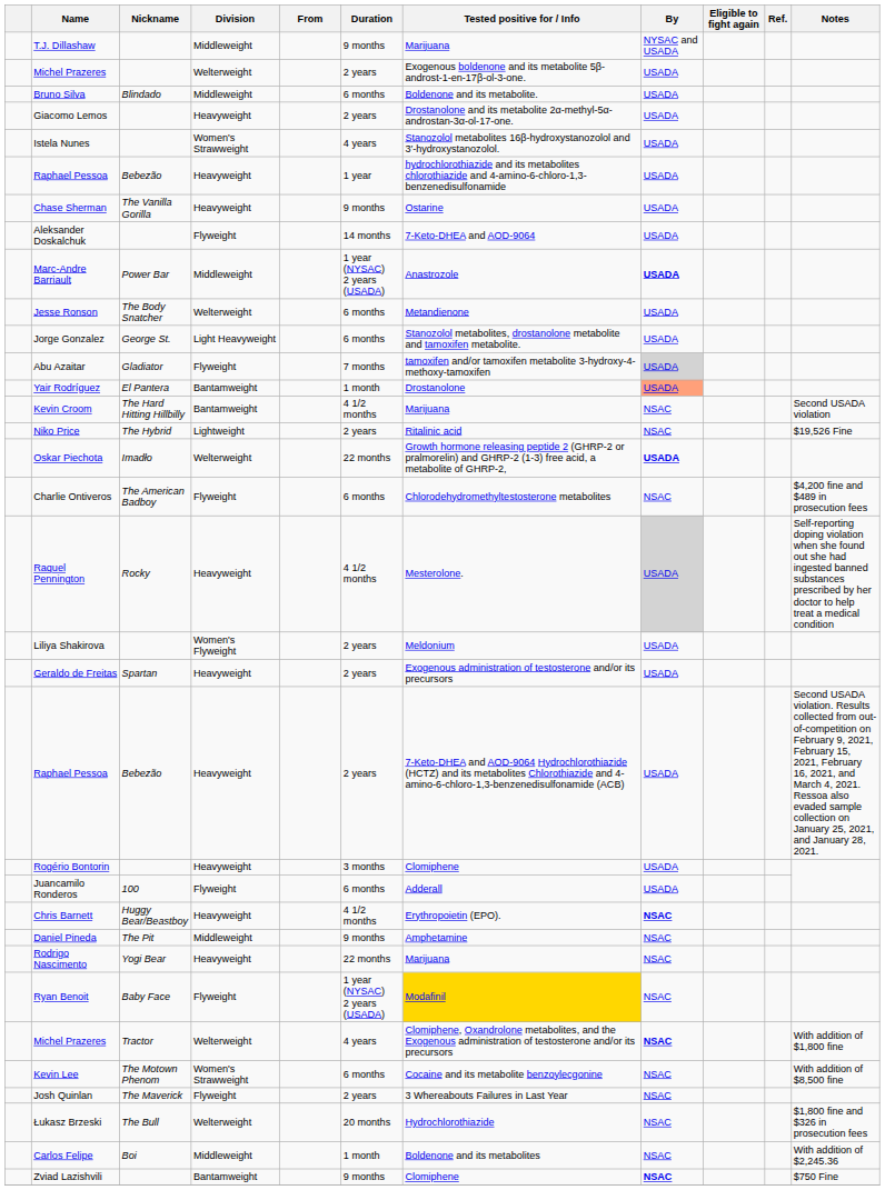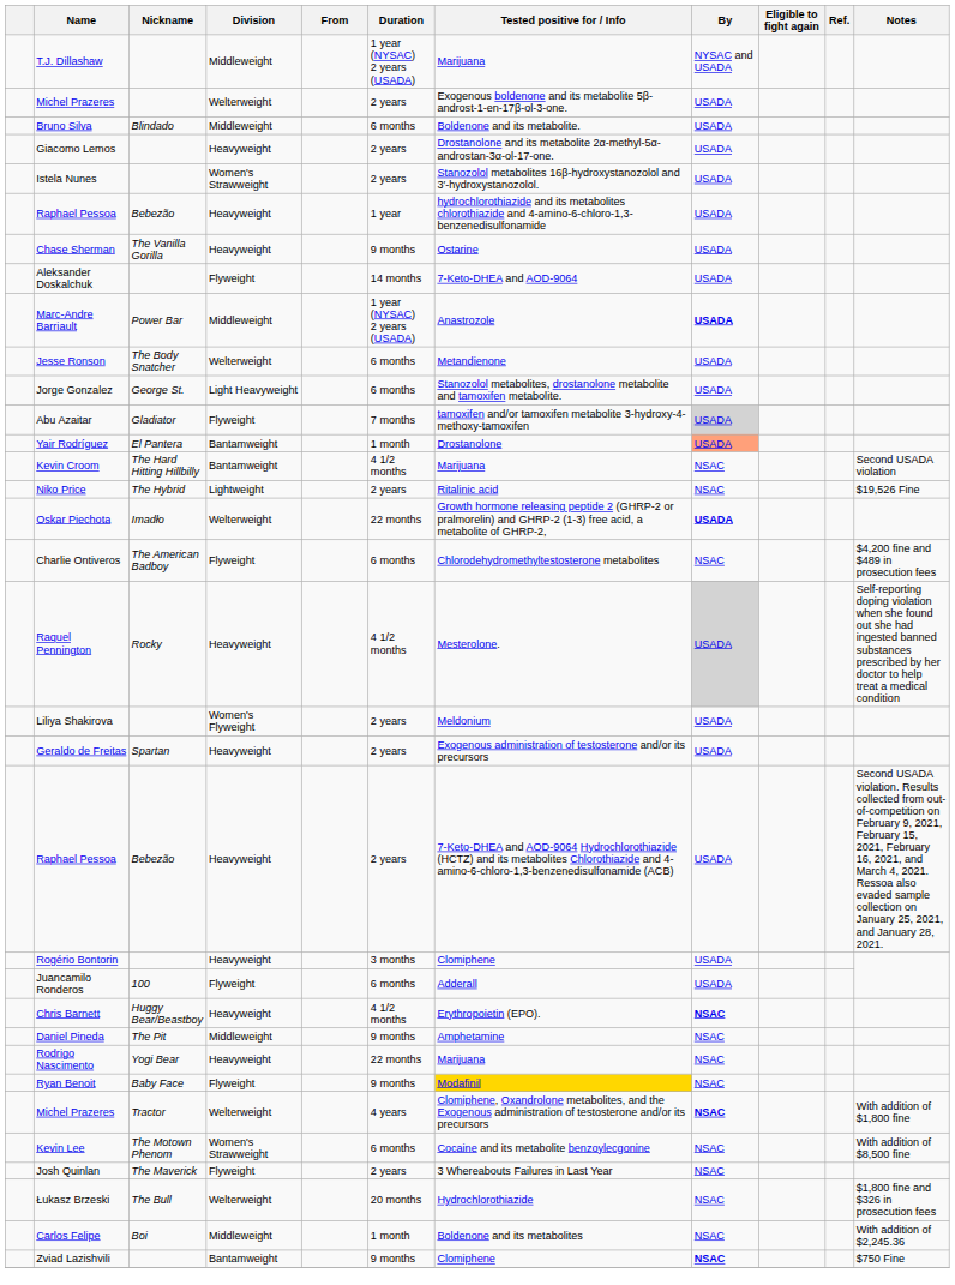 <table class="sortable wikitable succession-box" style="font-size:90%;">
 <tr>
 <th width=3%></th>
 <th width=10%>Name</th>
 <th width=8%>Nickname</th>
 <th width=10%>Division</th>
 <th width=7%>From</th>
 <th width=7%>Duration</th>
 <th width=27%>Tested positive for / Info</th>
 <th width=7%>By</th>
 <th width=7%>Eligible to <br>fight again</th>
 <th width=3%>Ref.</th>
 <th width=10%>Notes</th>
 </tr>
 <tr>
 <td></td>
 <td><a href='#'>T.J. Dillashaw</a></td>
 <td></td>
 <td>Middleweight</td>
 <td></td>
-<td>9 months</td>
+<td>1 year (<a href='#'>NYSAC</a>)<br>2 years (<a href='#'>USADA</a>)</td>
 <td><a href='#'>Marijuana</a></td>
 <td><a href='#'>NYSAC</a> and <a href='#'>USADA</a></td>
 <td></td>
 <td><br></td>
 <td></td>
 </tr>
 <tr>
 <td></td>
 <td><a href='#'>Michel Prazeres</a></td>
 <td></td>
 <td>Welterweight</td>
 <td></td>
 <td>2 years</td>
 <td>Exogenous <a href='#'>boldenone</a> and its metabolite 5β-androst-1-en-17β-ol-3-one.</td>
 <td><a href='#'>USADA</a></td>
 <td></td>
 <td></td>
 <td></td>
 </tr>
 <tr>
 <td></td>
 <td><a href='#'>Bruno Silva</a></td>
 <td><em>Blindado</em></td>
 <td>Middleweight</td>
 <td></td>
 <td>6 months</td>
 <td><a href='#'>Boldenone</a> and its metabolite.</td>
 <td><a href='#'>USADA</a></td>
 <td></td>
 <td></td>
 <td></td>
 </tr>
 <tr>
 <td></td>
 <td>Giacomo Lemos</td>
 <td></td>
 <td>Heavyweight</td>
 <td></td>
 <td>2 years</td>
 <td><a href='#'>Drostanolone</a> and its metabolite 2α-methyl-5α-androstan-3α-ol-17-one.</td>
 <td><a href='#'>USADA</a></td>
 <td></td>
 <td></td>
 <td></td>
 </tr>
 <tr>
 <td></td>
 <td>Istela Nunes</td>
 <td></td>
 <td>Women's Strawweight</td>
 <td></td>
-<td>4 years</td>
+<td>2 years</td>
 <td><a href='#'>Stanozolol</a> metabolites 16β-hydroxystanozolol and 3′-hydroxystanozolol.</td>
 <td><a href='#'>USADA</a></td>
 <td></td>
 <td></td>
 <td></td>
 </tr>
 <tr>
 <td></td>
 <td><a href='#'>Raphael Pessoa</a></td>
 <td><em>Bebezão</em></td>
 <td>Heavyweight</td>
 <td></td>
 <td>1 year</td>
 <td><a href='#'>hydrochlorothiazide</a> and its metabolites <a href='#'>chlorothiazide</a> and 4-amino-6-chloro-1,3-benzenedisulfonamide</td>
 <td><a href='#'>USADA</a></td>
 <td></td>
 <td></td>
 <td></td>
 </tr>
 <tr>
 <td></td>
 <td><a href='#'>Chase Sherman</a></td>
 <td><em>The Vanilla Gorilla</em></td>
 <td>Heavyweight</td>
 <td></td>
 <td>9 months</td>
 <td><a href='#'>Ostarine</a></td>
 <td><a href='#'>USADA</a></td>
 <td></td>
 <td></td>
 <td></td>
 </tr>
 <tr>
 <td></td>
 <td>Aleksander Doskalchuk</td>
 <td></td>
 <td>Flyweight</td>
 <td></td>
 <td>14 months</td>
 <td><a href='#'>7-Keto-DHEA</a> and <a href='#'>AOD-9064</a></td>
 <td><a href='#'>USADA</a></td>
 <td></td>
 <td></td>
 <td></td>
 </tr>
 <tr>
 <td></td>
 <td><a href='#'>Marc-Andre Barriault</a></td>
 <td><em>Power Bar</em></td>
 <td>Middleweight</td>
 <td></td>
 <td>1 year (<a href='#'>NYSAC</a>)<br>2 years (<a href='#'>USADA</a>)</td>
 <td><a href='#'>Anastrozole</a></td>
 <td><strong><a href='#'>USADA</a></strong></td>
 <td></td>
 <td></td>
 <td></td>
 </tr>
 <tr>
 <td></td>
 <td><a href='#'>Jesse Ronson</a></td>
 <td><em>The Body Snatcher</em></td>
 <td>Welterweight</td>
 <td></td>
 <td>6 months</td>
 <td><a href='#'>Metandienone</a></td>
 <td><a href='#'>USADA</a></td>
 <td></td>
 <td></td>
 <td></td>
 </tr>
 <tr>
 <td></td>
 <td>Jorge Gonzalez</td>
 <td><em>George St.</em></td>
 <td>Light Heavyweight</td>
 <td></td>
 <td>6 months</td>
 <td><a href='#'>Stanozolol</a> metabolites, <a href='#'>drostanolone</a> metabolite and <a href='#'>tamoxifen</a> metabolite.</td>
 <td><a href='#'>USADA</a></td>
 <td></td>
 <td></td>
 <td></td>
 </tr>
 <tr>
 <td></td>
 <td>Abu Azaitar</td>
 <td><em>Gladiator</em></td>
 <td>Flyweight</td>
 <td></td>
 <td>7 months</td>
 <td><a href='#'>tamoxifen</a> and/or tamoxifen metabolite 3-hydroxy-4-methoxy-tamoxifen</td>
 <td style="background: lightgrey;"><a href='#'>USADA</a></td>
 <td></td>
 <td></td>
 <td></td>
 </tr>
 <tr>
 <td></td>
 <td><a href='#'>Yair Rodríguez</a></td>
 <td><em>El Pantera</em></td>
 <td>Bantamweight</td>
 <td></td>
 <td>1 month</td>
 <td><a href='#'>Drostanolone</a></td>
 <td style="background: lightsalmon;"><a href='#'>USADA</a></td>
 <td></td>
 <td></td>
 <td></td>
 </tr>
 <tr>
 <td></td>
 <td><a href='#'>Kevin Croom</a></td>
 <td><em>The Hard Hitting Hillbilly</em></td>
 <td>Bantamweight</td>
 <td></td>
 <td>4 1/2 months</td>
 <td><a href='#'>Marijuana</a></td>
 <td><a href='#'>NSAC</a></td>
 <td></td>
 <td></td>
 <td>Second USADA violation</td>
 </tr>
 <tr>
 <td></td>
 <td><a href='#'>Niko Price</a></td>
 <td><em>The Hybrid</em></td>
 <td>Lightweight</td>
 <td></td>
 <td>2 years</td>
 <td><a href='#'>Ritalinic acid</a></td>
 <td><a href='#'>NSAC</a></td>
 <td></td>
 <td></td>
 <td>$19,526 Fine</td>
 </tr>
 <tr>
 <td></td>
 <td><a href='#'>Oskar Piechota</a></td>
 <td><em>Imadło</em></td>
 <td>Welterweight</td>
 <td></td>
 <td>22 months</td>
 <td><a href='#'>Growth hormone releasing peptide 2</a> (GHRP-2 or pralmorelin) and GHRP-2 (1-3) free acid, a metabolite of GHRP-2,</td>
 <td><strong><a href='#'>USADA</a></strong></td>
 <td></td>
 <td></td>
 <td></td>
 </tr>
 <tr>
 <td></td>
 <td>Charlie Ontiveros</td>
 <td><em>The American Badboy</em></td>
 <td>Flyweight</td>
 <td></td>
 <td>6 months</td>
 <td><a href='#'>Chlorodehydromethyltestosterone</a> metabolites</td>
 <td><a href='#'>NSAC</a></td>
 <td></td>
 <td></td>
 <td>$4,200 fine and $489 in prosecution fees</td>
 </tr>
 <tr>
 <td></td>
 <td><a href='#'>Raquel Pennington</a></td>
 <td><em>Rocky</em></td>
 <td>Heavyweight</td>
 <td></td>
 <td>4 1/2 months</td>
 <td><a href='#'>Mesterolone</a>.</td>
 <td style="background: lightgrey;"><a href='#'>USADA</a></td>
 <td></td>
 <td></td>
 <td>Self-reporting doping violation when she found out she had ingested banned substances prescribed by her doctor to help treat a medical condition</td>
 </tr>
 <tr>
 <td></td>
 <td>Liliya Shakirova</td>
 <td></td>
 <td>Women's Flyweight</td>
 <td></td>
 <td>2 years</td>
 <td><a href='#'>Meldonium</a></td>
 <td><a href='#'>USADA</a></td>
 <td></td>
 <td></td>
 <td></td>
 </tr>
 <tr>
 <td></td>
 <td><a href='#'>Geraldo de Freitas</a></td>
 <td><em>Spartan</em></td>
 <td>Heavyweight</td>
 <td></td>
 <td>2 years</td>
 <td><a href='#'>Exogenous administration of testosterone</a> and/or its precursors</td>
 <td><a href='#'>USADA</a></td>
 <td></td>
 <td></td>
 <td></td>
 </tr>
 <tr>
 <td></td>
 <td><a href='#'>Raphael Pessoa</a></td>
 <td><em>Bebezão</em></td>
 <td>Heavyweight</td>
 <td></td>
 <td>2 years</td>
 <td><a href='#'>7-Keto-DHEA</a> and <a href='#'>AOD-9064</a>  <a href='#'>Hydrochlorothiazide</a> (HCTZ) and its metabolites <a href='#'>Chlorothiazide</a> and 4-amino-6-chloro-1,3-benzenedisulfonamide (ACB)</td>
 <td><a href='#'>USADA</a></td>
 <td></td>
 <td></td>
 <td>Second USADA violation. Results collected from out-of-competition on February 9, 2021, February 15, 2021, February 16, 2021, and March 4, 2021. Ressoa also evaded sample collection on January 25, 2021, and January 28, 2021.</td>
 </tr>
 <tr>
 <td></td>
 <td><a href='#'>Rogério Bontorin</a></td>
 <td></td>
 <td>Heavyweight</td>
 <td></td>
 <td>3 months</td>
 <td><a href='#'>Clomiphene</a></td>
 <td><a href='#'>USADA</a></td>
 <td></td>
 <td></td>
 </tr>
 <tr>
 <td></td>
 <td>Juancamilo Ronderos</td>
 <td><em>100</em></td>
 <td>Flyweight</td>
 <td></td>
 <td>6 months</td>
 <td><a href='#'>Adderall</a></td>
 <td><a href='#'>USADA</a></td>
 <td></td>
 <td></td>
 </tr>
 <tr>
 <td></td>
 <td><a href='#'>Chris Barnett</a></td>
 <td><em>Huggy Bear/Beastboy</em></td>
 <td>Heavyweight</td>
 <td></td>
 <td>4 1/2 months</td>
 <td><a href='#'>Erythropoietin</a> (EPO).</td>
 <td><strong><a href='#'>NSAC</a></strong></td>
 <td></td>
 <td></td>
 <td></td>
 </tr>
 <tr>
 <td></td>
 <td><a href='#'>Daniel Pineda</a></td>
 <td><em>The Pit</em></td>
 <td>Middleweight</td>
 <td></td>
 <td>9 months</td>
 <td><a href='#'>Amphetamine</a></td>
 <td><a href='#'>NSAC</a></td>
 <td></td>
 <td></td>
 <td></td>
 </tr>
 <tr>
 <td></td>
 <td><a href='#'>Rodrigo Nascimento</a></td>
 <td><em>Yogi Bear</em></td>
 <td>Heavyweight</td>
 <td></td>
 <td>22 months</td>
 <td><a href='#'>Marijuana</a></td>
 <td><a href='#'>NSAC</a></td>
 <td></td>
 <td></td>
 <td></td>
 </tr>
 <tr>
 <td></td>
 <td><a href='#'>Ryan Benoit</a></td>
 <td><em>Baby Face</em></td>
 <td>Flyweight</td>
 <td></td>
-<td>1 year (<a href='#'>NYSAC</a>)<br>2 years (<a href='#'>USADA</a>)</td>
+<td>9 months</td>
 <td style="background: gold;"><a href='#'>Modafinil</a></td>
 <td><a href='#'>NSAC</a></td>
 <td></td>
 <td></td>
 <td></td>
 </tr>
 <tr>
 <td></td>
 <td><a href='#'>Michel Prazeres</a></td>
 <td><em>Tractor</em></td>
 <td>Welterweight</td>
 <td></td>
 <td>4 years</td>
 <td><a href='#'>Clomiphene</a>, <a href='#'>Oxandrolone</a> metabolites, and the <a href='#'>Exogenous</a> administration of testosterone and/or its precursors</td>
 <td><strong><a href='#'>NSAC</a></strong></td>
 <td></td>
 <td></td>
 <td>With addition of $1,800 fine</td>
 </tr>
 <tr>
 <td></td>
 <td><a href='#'>Kevin Lee</a></td>
 <td><em>The Motown Phenom</em></td>
 <td>Women's Strawweight</td>
 <td></td>
 <td>6 months</td>
 <td><a href='#'>Cocaine</a> and its metabolite <a href='#'>benzoylecgonine</a></td>
 <td><a href='#'>NSAC</a></td>
 <td></td>
 <td></td>
 <td>With addition of $8,500 fine</td>
 </tr>
 <tr>
 <td></td>
 <td>Josh Quinlan</td>
 <td><em>The Maverick</em></td>
 <td>Flyweight</td>
 <td></td>
 <td>2 years</td>
 <td>3 Whereabouts Failures in Last Year</td>
 <td><a href='#'>NSAC</a></td>
 <td></td>
 <td></td>
 <td></td>
 </tr>
 <tr>
 <td></td>
 <td>Łukasz Brzeski</td>
 <td><em>The Bull</em></td>
 <td>Welterweight</td>
 <td></td>
 <td>20 months</td>
 <td><a href='#'>Hydrochlorothiazide</a></td>
 <td><a href='#'>NSAC</a></td>
 <td></td>
 <td></td>
 <td>$1,800 fine and $326 in prosecution fees</td>
 </tr>
 <tr>
 <td></td>
 <td><a href='#'>Carlos Felipe</a></td>
 <td><em>Boi</em></td>
 <td>Middleweight</td>
 <td></td>
 <td>1 month</td>
 <td><a href='#'>Boldenone</a> and its metabolites</td>
 <td><a href='#'>NSAC</a></td>
 <td></td>
 <td></td>
 <td>With addition of $2,245.36</td>
 </tr>
 <tr>
 <td></td>
 <td>Zviad Lazishvili</td>
 <td></td>
 <td>Bantamweight</td>
 <td></td>
 <td>9 months</td>
 <td><a href='#'>Clomiphene</a></td>
 <td><strong><a href='#'>NSAC</a></strong></td>
 <td></td>
 <td></td>
 <td>$750 Fine</td>
 </tr>
 <tr>
 </tr>
 </table>
